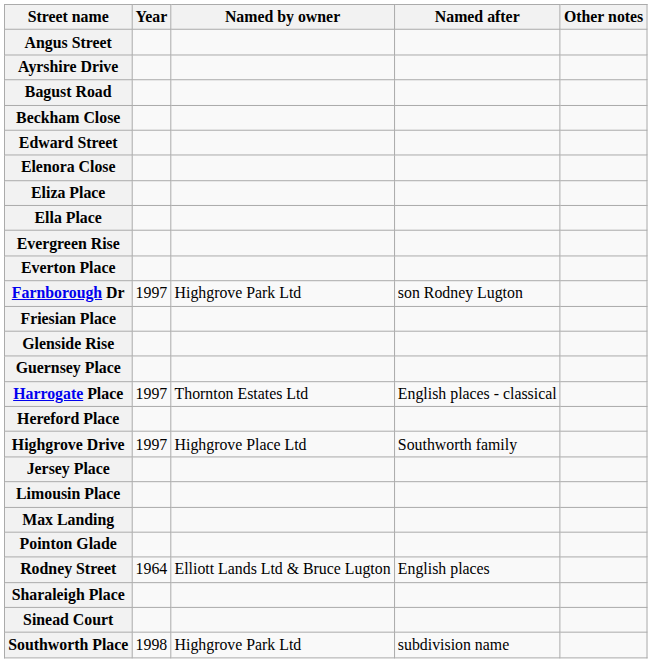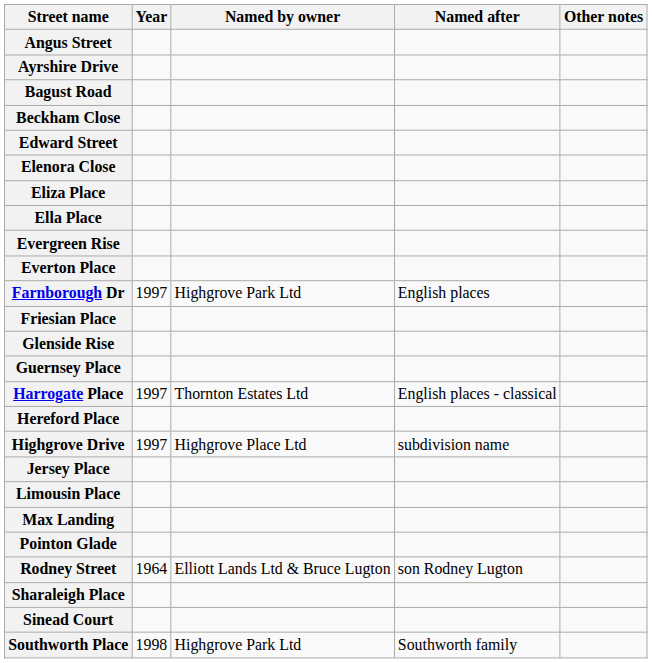 <table class="wikitable sortable" border="1">
 <tr>
 <th>Street name</th>
 <th><strong>Year</strong></th>
 <th><strong>Named by owner</strong></th>
 <th><strong>Named after</strong></th>
 <th><strong>Other notes</strong></th>
 </tr>
 <tr>
 <th>Angus Street</th>
 <td></td>
 <td></td>
 <td></td>
 <td></td>
 </tr>
 <tr>
 <th>Ayrshire Drive</th>
 <td></td>
 <td></td>
 <td></td>
 <td></td>
 </tr>
 <tr>
 <th>Bagust Road</th>
 <td></td>
 <td></td>
 <td></td>
 <td></td>
 </tr>
 <tr>
 <th>Beckham Close</th>
 <td></td>
 <td></td>
 <td></td>
 <td></td>
 </tr>
 <tr>
 <th>Edward Street</th>
 <td></td>
 <td></td>
 <td></td>
 <td></td>
 </tr>
 <tr>
 <th>Elenora Close</th>
 <td></td>
 <td></td>
 <td></td>
 <td></td>
 </tr>
 <tr>
 <th>Eliza Place</th>
 <td></td>
 <td></td>
 <td></td>
 <td></td>
 </tr>
 <tr>
 <th>Ella Place</th>
 <td></td>
 <td></td>
 <td></td>
 <td></td>
 </tr>
 <tr>
 <th>Evergreen Rise</th>
 <td></td>
 <td></td>
 <td></td>
 <td></td>
 </tr>
 <tr>
 <th>Everton Place</th>
 <td></td>
 <td></td>
 <td></td>
 <td></td>
 </tr>
 <tr>
 <th><a href='#'>Farnborough</a> Dr</th>
 <td>1997</td>
 <td>Highgrove Park Ltd</td>
-<td>son Rodney Lugton</td>
+<td>English places</td>
 <td></td>
 </tr>
 <tr>
 <th>Friesian Place</th>
 <td></td>
 <td></td>
 <td></td>
 <td></td>
 </tr>
 <tr>
 <th>Glenside Rise</th>
 <td></td>
 <td></td>
 <td></td>
 <td></td>
 </tr>
 <tr>
 <th>Guernsey Place</th>
 <td></td>
 <td></td>
 <td></td>
 <td></td>
 </tr>
 <tr>
 <th><a href='#'>Harrogate</a> Place</th>
 <td>1997</td>
 <td>Thornton Estates Ltd</td>
 <td>English places - classical</td>
 <td></td>
 </tr>
 <tr>
 <th>Hereford Place</th>
 <td></td>
 <td></td>
 <td></td>
 <td></td>
 </tr>
 <tr>
 <th>Highgrove Drive</th>
 <td>1997</td>
 <td>Highgrove Place Ltd</td>
-<td>Southworth family</td>
+<td>subdivision name</td>
 <td></td>
 </tr>
 <tr>
 <th>Jersey Place</th>
 <td></td>
 <td></td>
 <td></td>
 <td></td>
 </tr>
 <tr>
 <th>Limousin Place</th>
 <td></td>
 <td></td>
 <td></td>
 <td></td>
 </tr>
 <tr>
 <th>Max Landing</th>
 <td></td>
 <td></td>
 <td></td>
 <td></td>
 </tr>
 <tr>
 <th>Pointon Glade</th>
 <td></td>
 <td></td>
 <td></td>
 <td></td>
 </tr>
 <tr>
 <th>Rodney Street</th>
 <td>1964</td>
 <td>Elliott Lands Ltd & Bruce Lugton</td>
-<td>English places</td>
+<td>son Rodney Lugton</td>
 <td></td>
 </tr>
 <tr>
 <th>Sharaleigh Place</th>
 <td></td>
 <td></td>
 <td></td>
 <td></td>
 </tr>
 <tr>
 <th>Sinead Court</th>
 <td></td>
 <td></td>
 <td></td>
 <td></td>
 </tr>
 <tr>
 <th>Southworth Place</th>
 <td>1998</td>
 <td>Highgrove Park Ltd</td>
-<td>subdivision name</td>
+<td>Southworth family</td>
 <td></td>
 </tr>
 </table>
